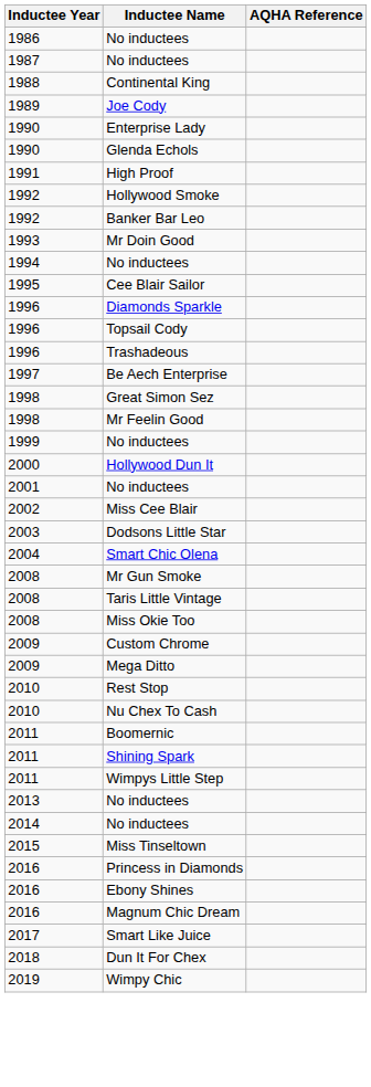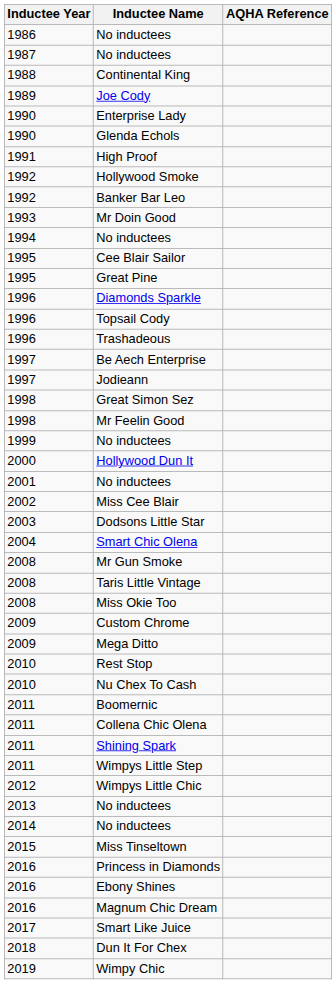 <table class="wikitable">
 <tr>
 <th>Inductee Year</th>
 <th>Inductee Name</th>
 <th>AQHA Reference</th>
 </tr>
 <tr>
 <td>1986</td>
 <td>No inductees</td>
 <td></td>
 </tr>
 <tr>
 <td>1987</td>
 <td>No inductees</td>
 <td></td>
 </tr>
 <tr>
 <td>1988</td>
 <td>Continental King</td>
 <td></td>
 </tr>
 <tr>
 <td>1989</td>
 <td><a href='#'>Joe Cody</a></td>
 <td></td>
 </tr>
 <tr>
 <td>1990</td>
 <td>Enterprise Lady</td>
 <td></td>
 </tr>
 <tr>
 <td>1990</td>
 <td>Glenda Echols</td>
 <td></td>
 </tr>
 <tr>
 <td>1991</td>
 <td>High Proof</td>
 <td></td>
 </tr>
 <tr>
 <td>1992</td>
 <td>Hollywood Smoke</td>
 <td></td>
 </tr>
 <tr>
 <td>1992</td>
 <td>Banker Bar Leo</td>
 <td></td>
 </tr>
 <tr>
 <td>1993</td>
 <td>Mr Doin Good</td>
 <td></td>
 </tr>
 <tr>
 <td>1994</td>
 <td>No inductees</td>
 <td></td>
 </tr>
 <tr>
 <td>1995</td>
 <td>Cee Blair Sailor</td>
 <td></td>
 </tr>
 <tr>
+<td>1995</td>
+<td>Great Pine</td>
+<td></td>
+</tr>
+<tr>
 <td>1996</td>
 <td><a href='#'>Diamonds Sparkle</a></td>
 <td></td>
 </tr>
 <tr>
 <td>1996</td>
 <td>Topsail Cody</td>
 <td></td>
 </tr>
 <tr>
 <td>1996</td>
 <td>Trashadeous</td>
 <td></td>
 </tr>
 <tr>
 <td>1997</td>
 <td>Be Aech Enterprise</td>
+<td></td>
+</tr>
+<tr>
+<td>1997</td>
+<td>Jodieann</td>
 <td></td>
 </tr>
 <tr>
 <td>1998</td>
 <td>Great Simon Sez</td>
 <td></td>
 </tr>
 <tr>
 <td>1998</td>
 <td>Mr Feelin Good</td>
 <td></td>
 </tr>
 <tr>
 <td>1999</td>
 <td>No inductees</td>
 <td></td>
 </tr>
 <tr>
 <td>2000</td>
 <td><a href='#'>Hollywood Dun It</a></td>
 <td></td>
 </tr>
 <tr>
 <td>2001</td>
 <td>No inductees</td>
 <td></td>
 </tr>
 <tr>
 <td>2002</td>
 <td>Miss Cee Blair</td>
 <td></td>
 </tr>
 <tr>
 <td>2003</td>
 <td>Dodsons Little Star</td>
 <td></td>
 </tr>
 <tr>
 <td>2004</td>
 <td><a href='#'>Smart Chic Olena</a></td>
 <td></td>
 </tr>
 <tr>
 <td>2008</td>
 <td>Mr Gun Smoke</td>
 <td></td>
 </tr>
 <tr>
 <td>2008</td>
 <td>Taris Little Vintage</td>
 <td></td>
 </tr>
 <tr>
 <td>2008</td>
 <td>Miss Okie Too</td>
 <td></td>
 </tr>
 <tr>
 <td>2009</td>
 <td>Custom Chrome</td>
 <td></td>
 </tr>
 <tr>
 <td>2009</td>
 <td>Mega Ditto</td>
 <td></td>
 </tr>
 <tr>
 <td>2010</td>
 <td>Rest Stop</td>
 <td></td>
 </tr>
 <tr>
 <td>2010</td>
 <td>Nu Chex To Cash</td>
 <td></td>
 </tr>
 <tr>
 <td>2011</td>
 <td>Boomernic</td>
 <td></td>
 </tr>
 <tr>
 <td>2011</td>
+<td>Collena Chic Olena</td>
+<td></td>
+</tr>
+<tr>
+<td>2011</td>
 <td><a href='#'>Shining Spark</a></td>
 <td></td>
 </tr>
 <tr>
 <td>2011</td>
 <td>Wimpys Little Step</td>
+<td></td>
+</tr>
+<tr>
+<td>2012</td>
+<td>Wimpys Little Chic</td>
 <td></td>
 </tr>
 <tr>
 <td>2013</td>
 <td>No inductees</td>
 <td></td>
 </tr>
 <tr>
 <td>2014</td>
 <td>No inductees</td>
 <td></td>
 </tr>
 <tr>
 <td>2015</td>
 <td>Miss Tinseltown</td>
 <td></td>
 </tr>
 <tr>
 <td>2016</td>
 <td>Princess in Diamonds</td>
 <td></td>
 </tr>
 <tr>
 <td>2016</td>
 <td>Ebony Shines</td>
 <td></td>
 </tr>
 <tr>
 <td>2016</td>
 <td>Magnum Chic Dream</td>
 <td></td>
 </tr>
 <tr>
 <td>2017</td>
 <td>Smart Like Juice</td>
 <td></td>
 </tr>
 <tr>
 <td>2018</td>
 <td>Dun It For Chex</td>
 <td></td>
 </tr>
 <tr>
 <td>2019</td>
 <td>Wimpy Chic</td>
 <td></td>
 </tr>
 </table>
